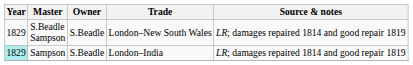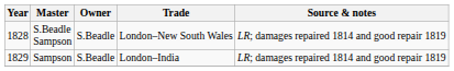 <table class=" wikitable">
 <tr>
 <th>Year</th>
 <th>Master</th>
 <th>Owner</th>
 <th>Trade</th>
 <th>Source & notes</th>
 </tr>
 <tr>
-<td>1829</td>
+<td>1828</td>
 <td>S.Beadle<br>Sampson</td>
 <td>S.Beadle</td>
 <td>London–New South Wales</td>
 <td><em>LR</em>; damages repaired 1814 and good repair 1819</td>
 </tr>
 <tr>
-<td style="background: paleturquoise;">1829</td>
+<td>1829</td>
 <td>Sampson</td>
 <td>S.Beadle</td>
 <td>London–India</td>
 <td><em>LR</em>; damages repaired 1814 and good repair 1819</td>
 </tr>
 <tr>
 </tr>
 </table>
